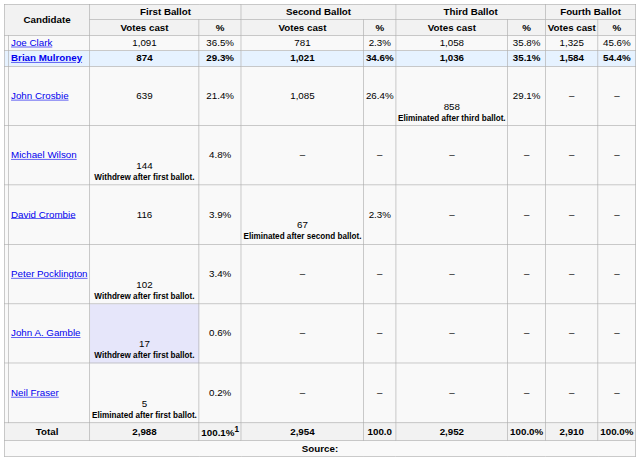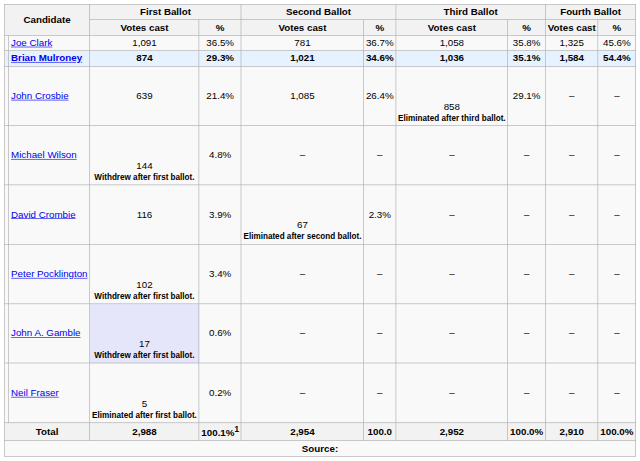 <table class="wikitable">
 <tr>
 <th rowspan="2" colspan="2">Candidate</th>
 <th colspan = "2">First Ballot</th>
 <th colspan = "2">Second Ballot</th>
 <th colspan = "2">Third Ballot</th>
 <th colspan = "2">Fourth Ballot</th>
 </tr>
 <tr>
 <th>Votes cast</th>
 <th>%</th>
 <th>Votes cast</th>
 <th>%</th>
 <th>Votes cast</th>
 <th>%</th>
 <th>Votes cast</th>
 <th>%</th>
 </tr>
 <tr>
 <td></td>
 <td><a href='#'>Joe Clark</a></td>
 <td align = "center">1,091</td>
 <td align = "center">36.5%</td>
 <td align = "center">781</td>
-<td align = "center">2.3%</td>
+<td align = "center">36.7%</td>
 <td align = "center">1,058</td>
 <td align = "center">35.8%</td>
 <td align = "center">1,325</td>
 <td align = "center">45.6%</td>
 </tr>
 <tr style="background:#E6F2FF">
 <td></td>
 <td><strong><a href='#'>Brian Mulroney</a></strong></td>
 <td align = "center"><strong>874</strong></td>
 <td align = "center"><strong>29.3%</strong></td>
 <td align = "center"><strong>1,021</strong></td>
 <td align = "center"><strong>34.6%</strong></td>
 <td align = "center"><strong>1,036</strong></td>
 <td align = "center"><strong>35.1%</strong></td>
 <td align = "center"><strong>1,584</strong></td>
 <td align = "center"><strong>54.4%</strong></td>
 </tr>
 <tr>
 <td></td>
 <td><a href='#'>John Crosbie</a></td>
 <td align = "center">639</td>
 <td align = "center">21.4%</td>
 <td align = "center">1,085</td>
 <td align = "center">26.4%</td>
 <td align = "center"><br><br><br>858<br><strong><small>Eliminated after third ballot.</small></strong></td>
 <td align = "center">29.1%</td>
 <td align = "center">–</td>
 <td align = "center">–</td>
 </tr>
 <tr>
 <td></td>
 <td><a href='#'>Michael Wilson</a></td>
 <td align = "center"><br><br><br>144<br><strong><small>Withdrew after first ballot.</small></strong></td>
 <td align = "center">4.8%</td>
 <td align = "center">–</td>
 <td align = "center">–</td>
 <td align = "center">–</td>
 <td align = "center">–</td>
 <td align = "center">–</td>
 <td align = "center">–</td>
 </tr>
 <tr>
 <td></td>
 <td><a href='#'>David Crombie</a></td>
 <td align = "center">116</td>
 <td align = "center">3.9%</td>
 <td align = "center"><br><br><br>67<br><strong><small>Eliminated after second ballot.</small></strong></td>
 <td align = "center">2.3%</td>
 <td align = "center">–</td>
 <td align = "center">–</td>
 <td align = "center">–</td>
 <td align = "center">–</td>
 </tr>
 <tr>
 <td></td>
 <td><a href='#'>Peter Pocklington</a></td>
 <td align = "center"><br><br><br>102<br><strong><small>Withdrew after first ballot.</small></strong></td>
 <td align = "center">3.4%</td>
 <td align = "center">–</td>
 <td align = "center">–</td>
 <td align = "center">–</td>
 <td align = "center">–</td>
 <td align = "center">–</td>
 <td align = "center">–</td>
 </tr>
 <tr>
 <td></td>
 <td><a href='#'>John A. Gamble</a></td>
 <td align = "center" style="background: lavender;"><br><br><br>17<br><strong><small>Withdrew after first ballot.</small></strong></td>
 <td align = "center">0.6%</td>
 <td align = "center">–</td>
 <td align = "center">–</td>
 <td align = "center">–</td>
 <td align = "center">–</td>
 <td align = "center">–</td>
 <td align = "center">–</td>
 </tr>
 <tr>
 <td></td>
 <td><a href='#'>Neil Fraser</a></td>
 <td align = "center"><br><br><br>5<br><strong><small>Eliminated after first ballot.</small></strong></td>
 <td align = "center">0.2%</td>
 <td align = "center">–</td>
 <td align = "center">–</td>
 <td align = "center">–</td>
 <td align = "center">–</td>
 <td align = "center">–</td>
 <td align = "center">–</td>
 </tr>
 <tr>
 <th colspan = "2">Total</th>
 <th>2,988</th>
 <th>100.1%<sup>1</sup></th>
 <th>2,954</th>
 <th>100.0</th>
 <th>2,952</th>
 <th>100.0%</th>
 <th>2,910</th>
 <th>100.0%</th>
 </tr>
 <tr>
 <td colspan=10 align = "center"><strong>Source:</strong>  </td>
 </tr>
 </table>
